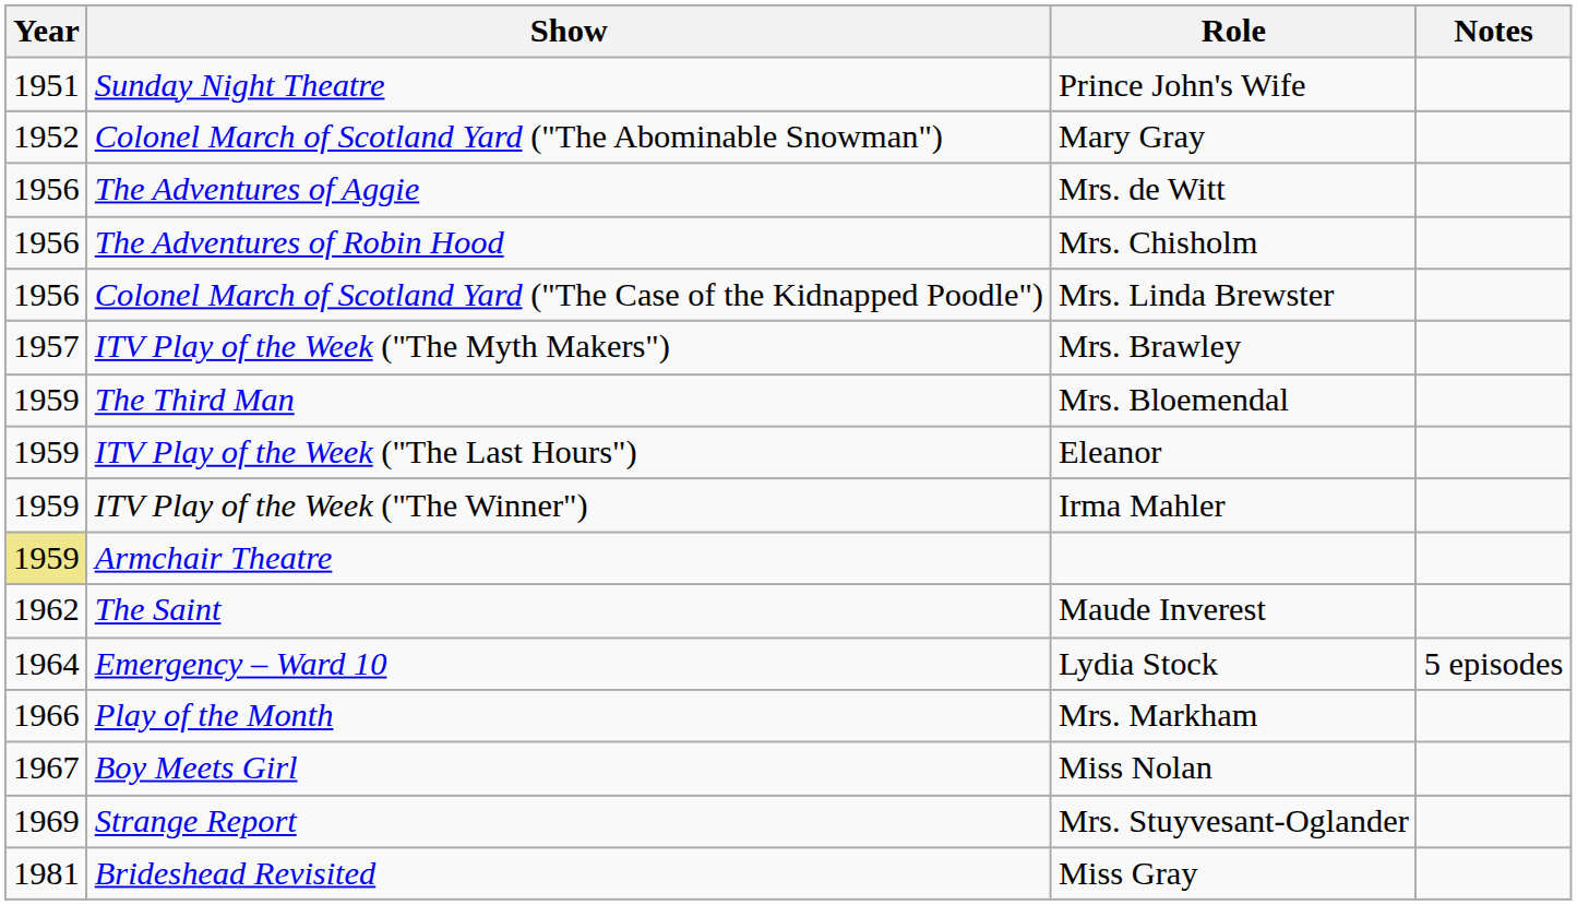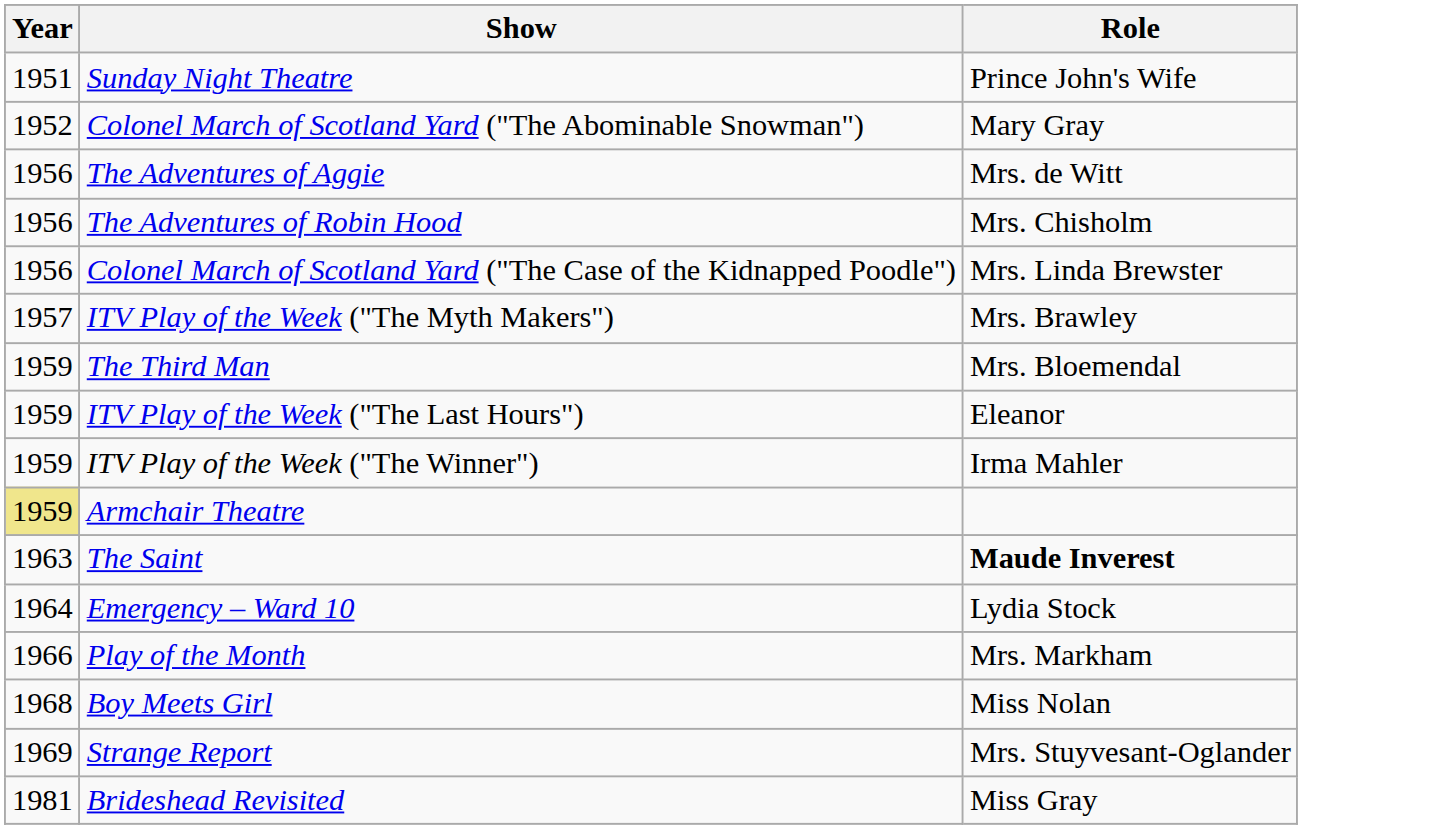 <table class="wikitable">
 <tr>
 <th>Year</th>
 <th>Show</th>
 <th>Role</th>
-<th>Notes</th>
 </tr>
 <tr>
 <td>1951</td>
 <td><em><a href='#'>Sunday Night Theatre</a></em></td>
 <td>Prince John's Wife</td>
-<td></td>
 </tr>
 <tr>
 <td>1952</td>
 <td><em><a href='#'>Colonel March of Scotland Yard</a></em> ("The Abominable Snowman")</td>
 <td>Mary Gray</td>
-<td></td>
 </tr>
 <tr>
 <td>1956</td>
 <td><em><a href='#'>The Adventures of Aggie</a></em></td>
 <td>Mrs. de Witt</td>
-<td></td>
 </tr>
 <tr>
 <td>1956</td>
 <td><em><a href='#'>The Adventures of Robin Hood</a></em></td>
 <td>Mrs. Chisholm</td>
-<td></td>
 </tr>
 <tr>
 <td>1956</td>
 <td><em><a href='#'>Colonel March of Scotland Yard</a></em> ("The Case of the Kidnapped Poodle")</td>
 <td>Mrs. Linda Brewster</td>
-<td></td>
 </tr>
 <tr>
 <td>1957</td>
 <td><em><a href='#'>ITV Play of the Week</a></em> ("The Myth Makers")</td>
 <td>Mrs. Brawley</td>
-<td></td>
 </tr>
 <tr>
 <td>1959</td>
 <td><em><a href='#'>The Third Man</a></em></td>
 <td>Mrs. Bloemendal</td>
-<td></td>
 </tr>
 <tr>
 <td>1959</td>
 <td><em><a href='#'>ITV Play of the Week</a></em> ("The Last Hours")</td>
 <td>Eleanor</td>
-<td></td>
 </tr>
 <tr>
 <td>1959</td>
 <td><em>ITV Play of the Week</em> ("The Winner")</td>
 <td>Irma Mahler</td>
-<td></td>
 </tr>
 <tr>
 <td style="background: khaki;">1959</td>
 <td><em><a href='#'>Armchair Theatre</a></em></td>
 <td></td>
-<td></td>
 </tr>
 <tr>
-<td>1962</td>
+<td>1963</td>
 <td><em><a href='#'>The Saint</a></em></td>
-<td>Maude Inverest</td>
-<td></td>
+<td><strong>Maude Inverest</strong></td>
 </tr>
 <tr>
 <td>1964</td>
 <td><em><a href='#'>Emergency – Ward 10</a></em></td>
 <td>Lydia Stock</td>
-<td>5 episodes</td>
 </tr>
 <tr>
 <td>1966</td>
 <td><em><a href='#'>Play of the Month</a></em></td>
 <td>Mrs. Markham</td>
-<td></td>
 </tr>
 <tr>
-<td>1967</td>
+<td>1968</td>
 <td><em><a href='#'>Boy Meets Girl</a></em></td>
 <td>Miss Nolan</td>
-<td></td>
 </tr>
 <tr>
 <td>1969</td>
 <td><em><a href='#'>Strange Report</a></em></td>
 <td>Mrs. Stuyvesant-Oglander</td>
-<td></td>
 </tr>
 <tr>
 <td>1981</td>
 <td><em><a href='#'>Brideshead Revisited</a></em></td>
 <td>Miss Gray</td>
-<td></td>
 </tr>
 </table>
